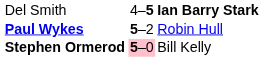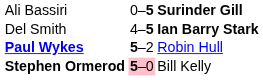 <table width="50%" cellspacing="1">
 <tr>
 <th width=45%></th>
 <th width=10%></th>
 <th width=45%></th>
+</tr>
+<tr>
+<td> Ali Bassiri</td>
+<td align="center">0–<strong>5</strong></td>
+<td> <strong>Surinder Gill</strong></td>
 </tr>
 <tr>
 <td> Del Smith</td>
 <td align="center">4–<strong>5</strong></td>
 <td> <strong>Ian Barry Stark</strong></td>
 </tr>
 <tr>
 <td> <strong><a href='#'>Paul Wykes</a></strong></td>
 <td align="center"><strong>5</strong>–2</td>
 <td> <a href='#'>Robin Hull</a></td>
 </tr>
 <tr>
 <td> <strong>Stephen Ormerod</strong></td>
 <td align="center" style="background: pink;"><strong>5</strong>–0</td>
 <td> Bill Kelly</td>
 </tr>
 </table>
